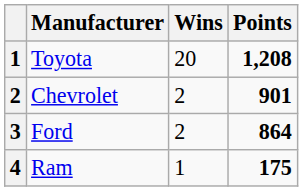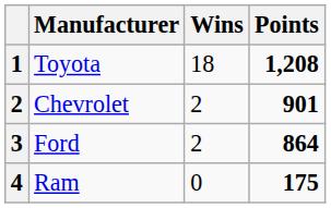 <table class="wikitable" style="font-size: 95%;">
 <tr>
 <th></th>
 <th>Manufacturer</th>
 <th>Wins</th>
 <th>Points</th>
 </tr>
 <tr>
 <th>1</th>
 <td><a href='#'>Toyota</a></td>
-<td>20</td>
+<td>18</td>
 <td align="right"><strong>1,208</strong></td>
 </tr>
 <tr>
 <th>2</th>
 <td><a href='#'>Chevrolet</a></td>
 <td>2</td>
 <td align="right"><strong>901</strong></td>
 </tr>
 <tr>
 <th>3</th>
 <td><a href='#'>Ford</a></td>
 <td>2</td>
 <td align="right"><strong>864</strong></td>
 </tr>
 <tr>
 <th>4</th>
 <td><a href='#'>Ram</a></td>
-<td>1</td>
+<td>0</td>
 <td align="right"><strong>175</strong></td>
 </tr>
 </table>
